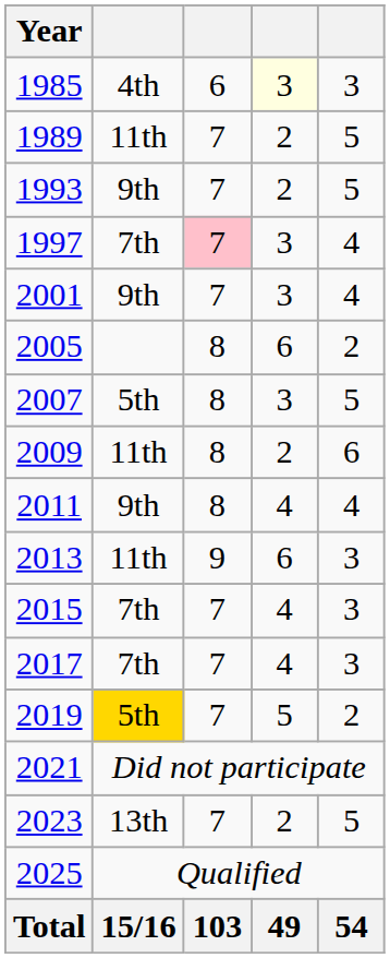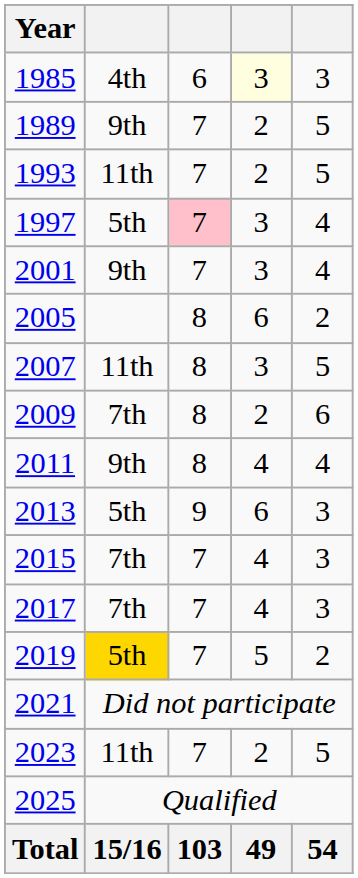 <table class="wikitable" style="text-align:center">
 <tr>
 <th>Year</th>
 <th></th>
 <th width=25></th>
 <th width=25></th>
 <th width=25></th>
 </tr>
 <tr>
 <td> <a href='#'>1985</a></td>
 <td>4th</td>
 <td>6</td>
 <td style="background: lightyellow;">3</td>
 <td>3</td>
 </tr>
 <tr>
 <td> <a href='#'>1989</a></td>
+<td>9th</td>
+<td>7</td>
+<td>2</td>
+<td>5</td>
+</tr>
+<tr>
+<td> <a href='#'>1993</a></td>
 <td>11th</td>
 <td>7</td>
 <td>2</td>
 <td>5</td>
 </tr>
 <tr>
-<td> <a href='#'>1993</a></td>
-<td>9th</td>
-<td>7</td>
-<td>2</td>
-<td>5</td>
-</tr>
-<tr>
 <td> <a href='#'>1997</a></td>
-<td>7th</td>
+<td>5th</td>
 <td style="background: pink;">7</td>
 <td>3</td>
 <td>4</td>
 </tr>
 <tr>
 <td> <a href='#'>2001</a></td>
 <td>9th</td>
 <td>7</td>
 <td>3</td>
 <td>4</td>
 </tr>
 <tr>
 <td> <a href='#'>2005</a></td>
 <td></td>
 <td>8</td>
 <td>6</td>
 <td>2</td>
 </tr>
 <tr>
 <td> <a href='#'>2007</a></td>
-<td>5th</td>
+<td>11th</td>
 <td>8</td>
 <td>3</td>
 <td>5</td>
 </tr>
 <tr>
 <td> <a href='#'>2009</a></td>
-<td>11th</td>
+<td>7th</td>
 <td>8</td>
 <td>2</td>
 <td>6</td>
 </tr>
 <tr>
 <td> <a href='#'>2011</a></td>
 <td>9th</td>
 <td>8</td>
 <td>4</td>
 <td>4</td>
 </tr>
 <tr>
 <td> <a href='#'>2013</a></td>
-<td>11th</td>
+<td>5th</td>
 <td>9</td>
 <td>6</td>
 <td>3</td>
 </tr>
 <tr>
 <td> <a href='#'>2015</a></td>
 <td>7th</td>
 <td>7</td>
 <td>4</td>
 <td>3</td>
 </tr>
 <tr>
 <td> <a href='#'>2017</a></td>
 <td>7th</td>
 <td>7</td>
 <td>4</td>
 <td>3</td>
 </tr>
 <tr>
 <td> <a href='#'>2019</a></td>
 <td style="background: gold;">5th</td>
 <td>7</td>
 <td>5</td>
 <td>2</td>
 </tr>
 <tr>
 <td> <a href='#'>2021</a></td>
 <td colspan=4><em>Did not participate</em></td>
 </tr>
 <tr>
 <td> <a href='#'>2023</a></td>
-<td>13th</td>
+<td>11th</td>
 <td>7</td>
 <td>2</td>
 <td>5</td>
 </tr>
 <tr>
 <td> <a href='#'>2025</a></td>
 <td colspan=4><em>Qualified</em></td>
 </tr>
 <tr>
 <th>Total</th>
 <th>15/16</th>
 <th>103</th>
 <th>49</th>
 <th>54</th>
 </tr>
 </table>
